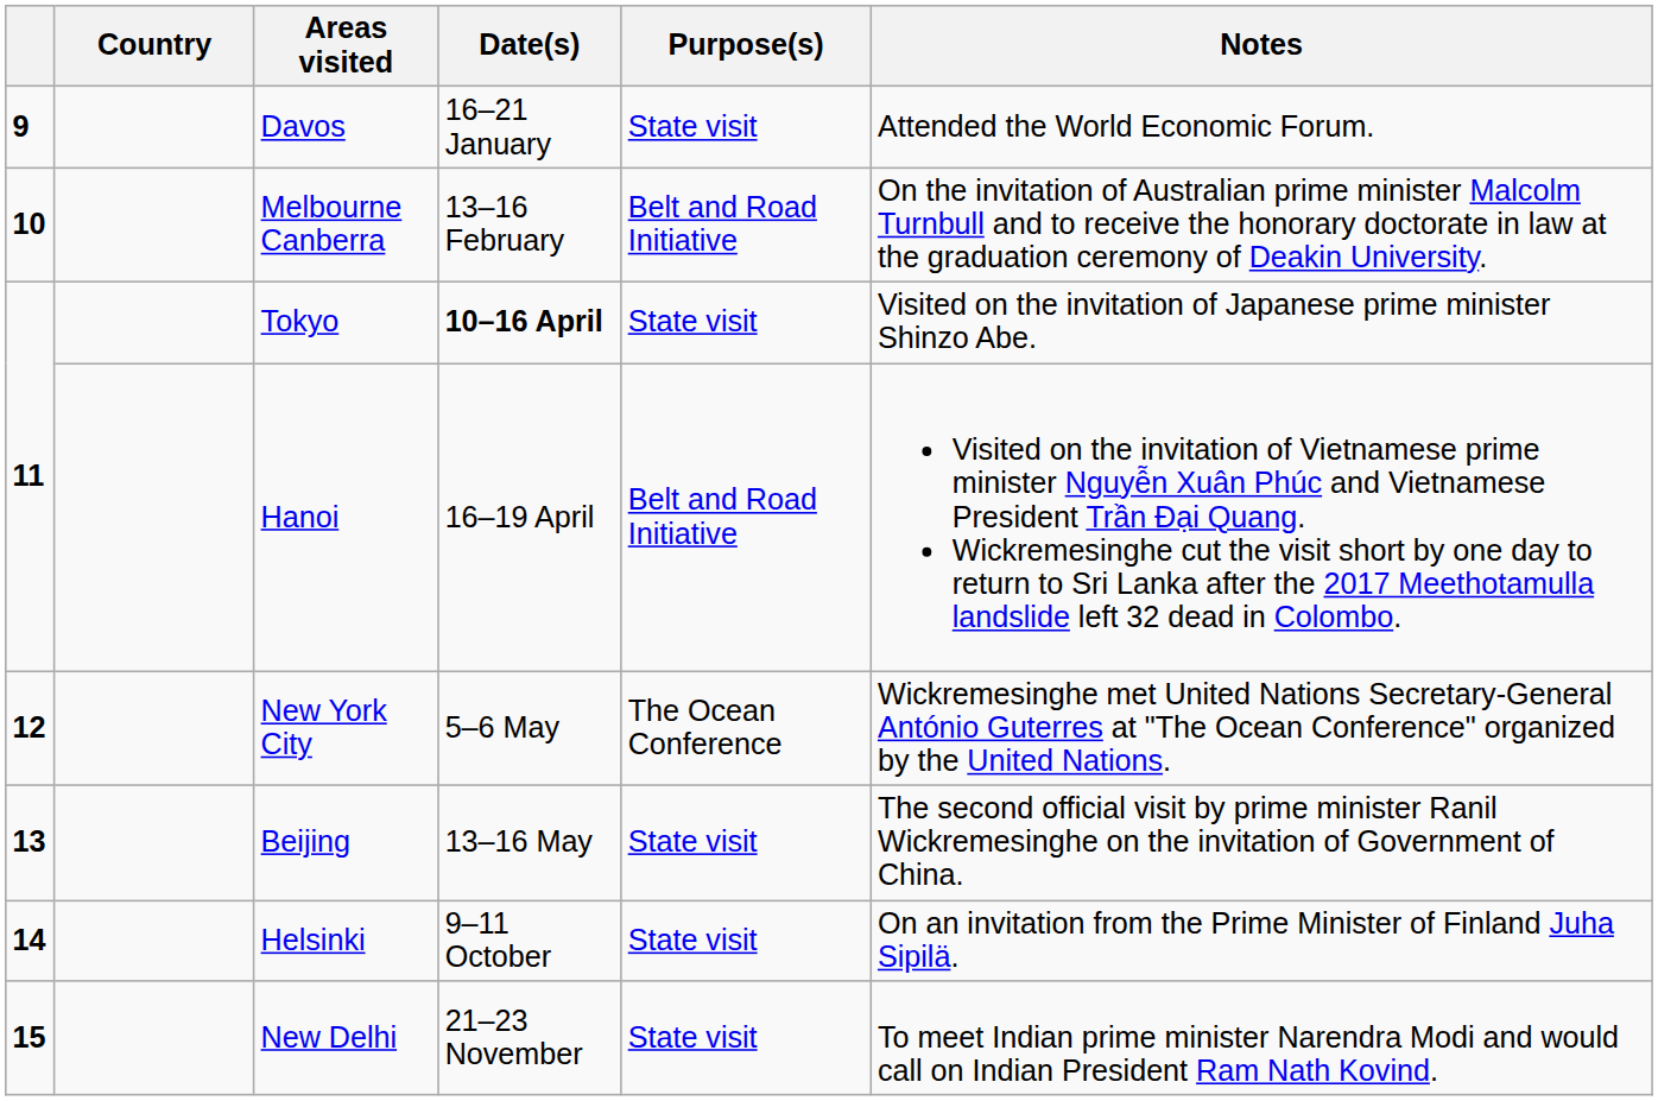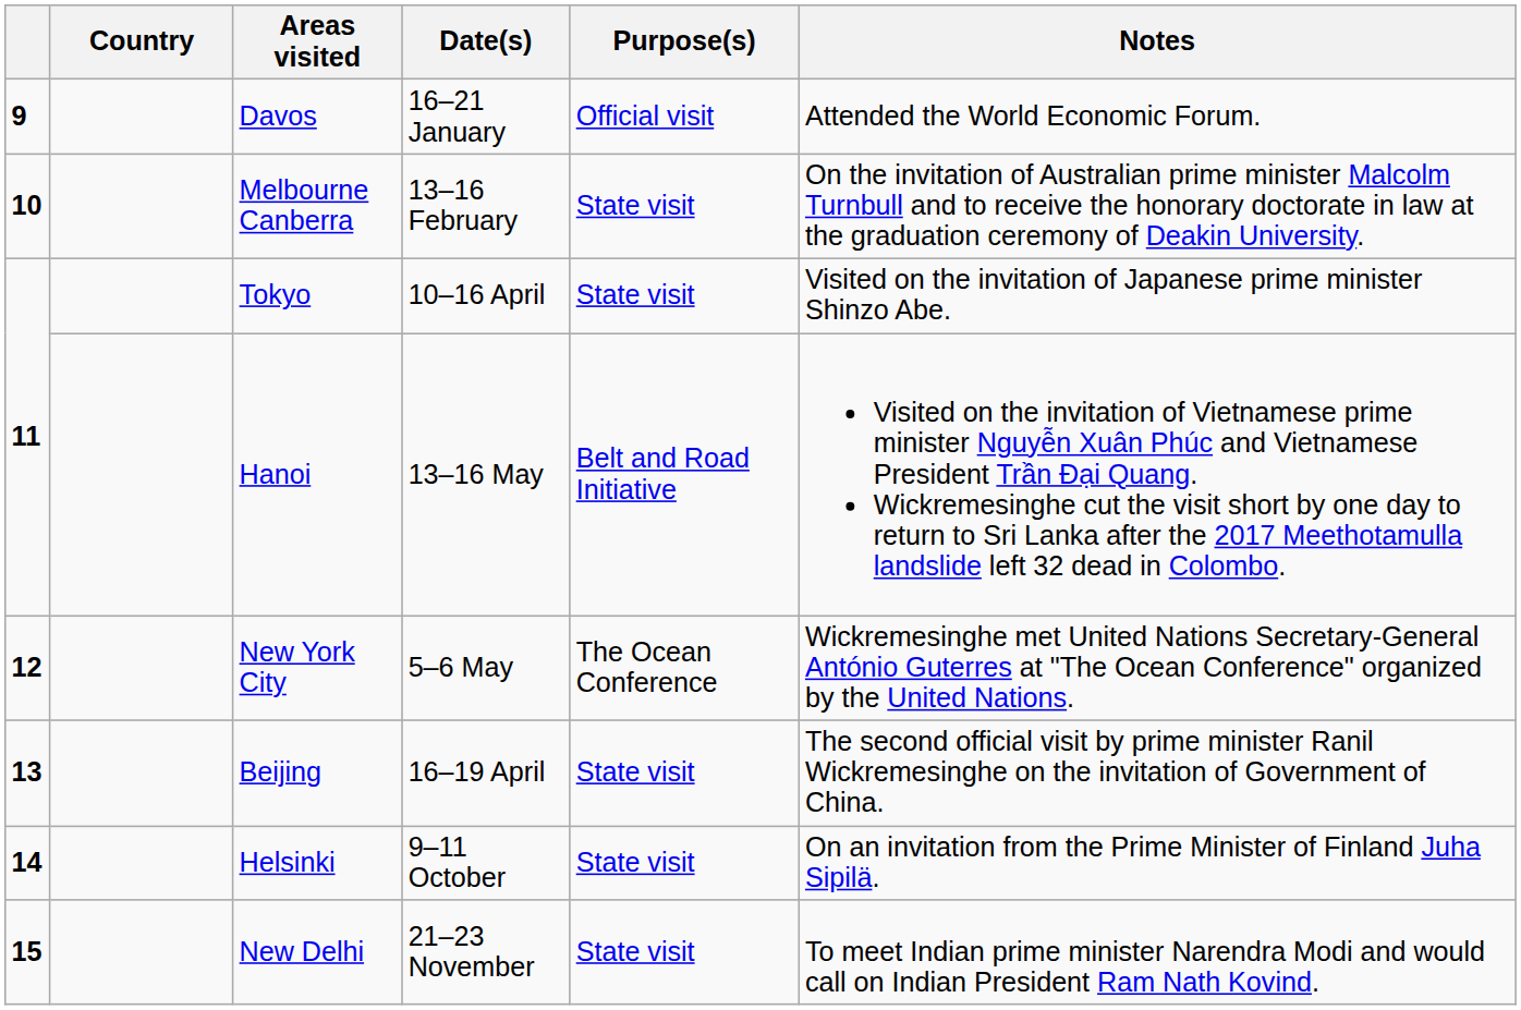 <table class="wikitable outercollapse sortable" style="margin: 1em auto 1em auto">
 <tr>
 <th style="width: 3%;"></th>
 <th width=120>Country</th>
 <th width=100>Areas visited</th>
 <th width=100>Date(s)</th>
 <th width=150>Purpose(s)</th>
 <th width=550>Notes</th>
 </tr>
 <tr>
 <td><strong>9</strong></td>
 <td></td>
 <td><a href='#'>Davos</a></td>
 <td>16–21 January</td>
-<td><a href='#'>State visit</a></td>
+<td><a href='#'>Official visit</a></td>
 <td> Attended the World Economic Forum.</td>
 </tr>
 <tr>
 <td><strong>10</strong></td>
 <td></td>
 <td><a href='#'>Melbourne</a><br><a href='#'>Canberra</a></td>
 <td>13–16 February</td>
-<td><a href='#'>Belt and Road Initiative</a></td>
+<td><a href='#'>State visit</a></td>
 <td> On the invitation of Australian prime minister <a href='#'>Malcolm Turnbull</a> and to receive the honorary doctorate in law at the graduation ceremony of <a href='#'>Deakin University</a>.</td>
 </tr>
 <tr>
 <td rowspan="2"><strong>11</strong></td>
 <td></td>
 <td><a href='#'>Tokyo</a></td>
-<td><strong>10–16 April</strong></td>
+<td>10–16 April</td>
 <td><a href='#'>State visit</a></td>
 <td>Visited on the invitation of Japanese prime minister Shinzo Abe.</td>
 </tr>
 <tr>
 <td></td>
 <td><a href='#'>Hanoi</a></td>
-<td>16–19 April</td>
+<td>13–16 May</td>
 <td><a href='#'>Belt and Road Initiative</a></td>
 <td><br><ul><li>Visited on the invitation of Vietnamese prime minister <a href='#'>Nguyễn Xuân Phúc</a> and Vietnamese President <a href='#'>Trần Đại Quang</a>.</li><li>Wickremesinghe cut the visit short by one day to return to Sri Lanka after the <a href='#'>2017 Meethotamulla landslide</a> left 32 dead in <a href='#'>Colombo</a>.</li></ul></td>
 </tr>
 <tr>
 <td><strong>12</strong></td>
 <td></td>
 <td><a href='#'>New York City</a></td>
 <td>5–6 May</td>
 <td>The Ocean Conference</td>
 <td>Wickremesinghe met United Nations Secretary-General <a href='#'>António Guterres</a> at "The Ocean Conference" organized by the <a href='#'>United Nations</a>.</td>
 </tr>
 <tr>
 <td><strong>13</strong></td>
 <td></td>
 <td><a href='#'>Beijing</a></td>
-<td>13–16 May</td>
+<td>16–19 April</td>
 <td><a href='#'>State visit</a></td>
 <td> The second official visit by prime minister Ranil Wickremesinghe on the invitation of Government of China.</td>
 </tr>
 <tr>
 <td><strong>14</strong></td>
 <td></td>
 <td><a href='#'>Helsinki</a></td>
 <td>9–11 October</td>
 <td><a href='#'>State visit</a></td>
 <td>On an invitation from the Prime Minister of Finland <a href='#'>Juha Sipilä</a>.</td>
 </tr>
 <tr>
 <td><strong>15</strong></td>
 <td></td>
 <td><a href='#'>New Delhi</a></td>
 <td>21–23 November</td>
 <td><a href='#'>State visit</a></td>
 <td><br>To meet Indian prime minister Narendra Modi and would call on Indian President <a href='#'>Ram Nath Kovind</a>.</td>
 </tr>
 </table>
